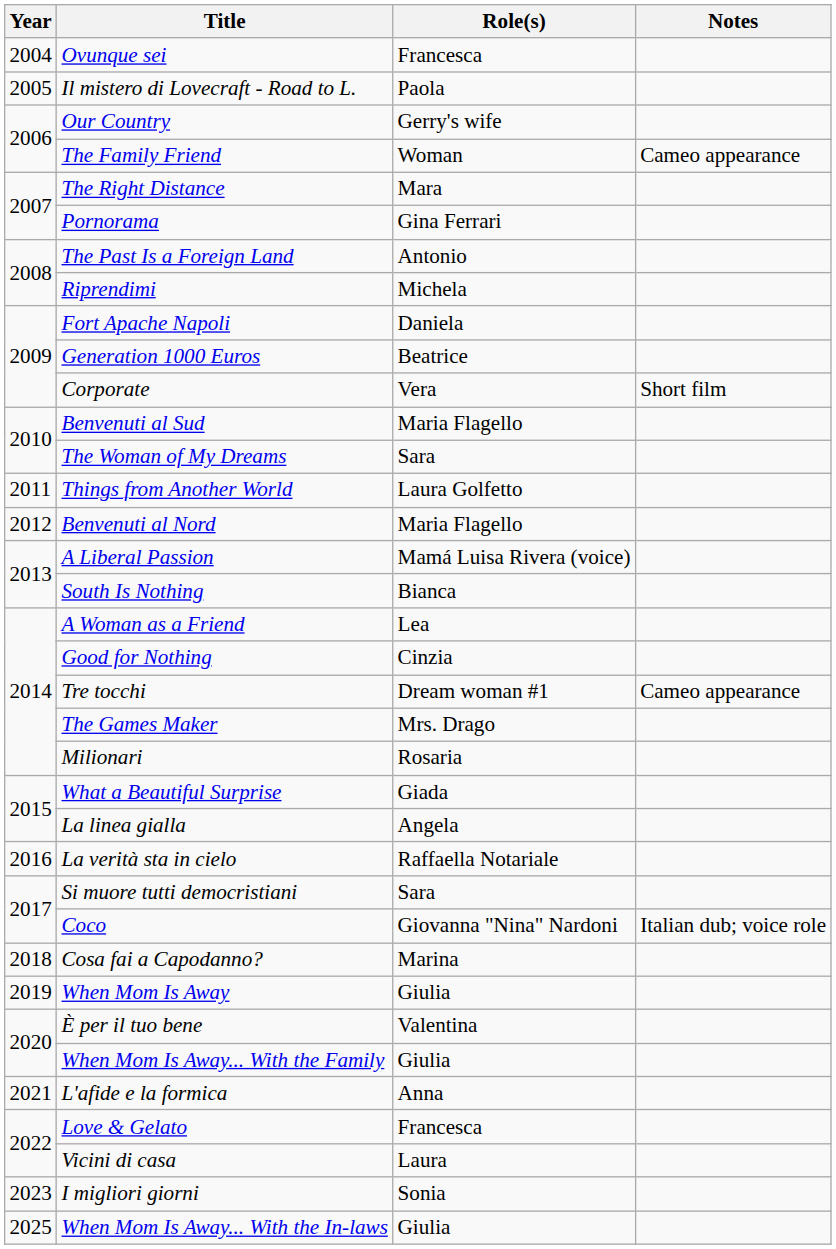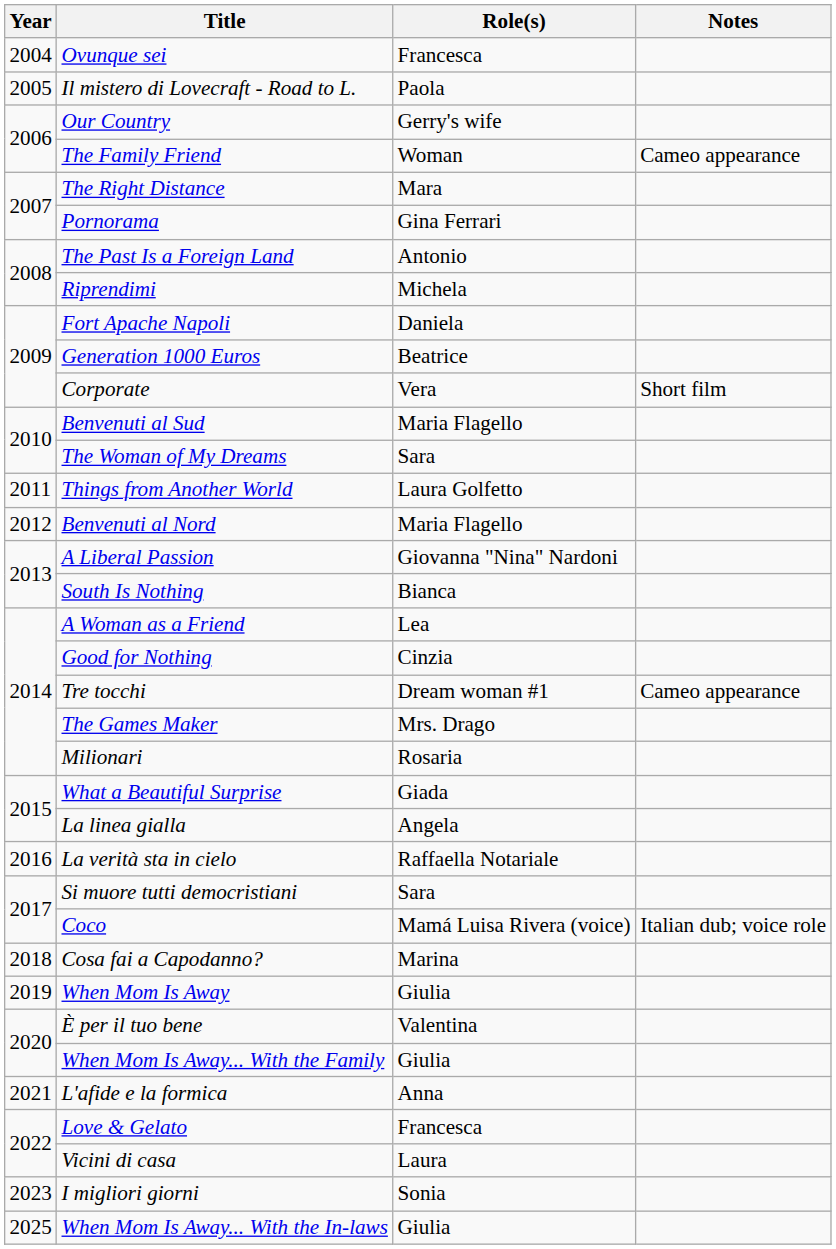 <table class="wikitable plainrowheaders sortable">
 <tr>
 <th scope="col">Year</th>
 <th scope="col">Title</th>
 <th scope="col">Role(s)</th>
 <th scope="col" class="unsortable">Notes</th>
 </tr>
 <tr>
 <td>2004</td>
 <td><em><a href='#'>Ovunque sei</a></em></td>
 <td>Francesca</td>
 <td></td>
 </tr>
 <tr>
 <td>2005</td>
 <td><em>Il mistero di Lovecraft - Road to L.</em></td>
 <td>Paola</td>
 <td></td>
 </tr>
 <tr>
 <td rowspan="2">2006</td>
 <td><em><a href='#'>Our Country</a></em></td>
 <td>Gerry's wife</td>
 <td></td>
 </tr>
 <tr>
 <td><em><a href='#'>The Family Friend</a></em></td>
 <td>Woman</td>
 <td>Cameo appearance</td>
 </tr>
 <tr>
 <td rowspan="2">2007</td>
 <td><em><a href='#'>The Right Distance</a></em></td>
 <td>Mara</td>
 <td></td>
 </tr>
 <tr>
 <td><em><a href='#'>Pornorama</a></em></td>
 <td>Gina Ferrari</td>
 <td></td>
 </tr>
 <tr>
 <td rowspan="2">2008</td>
 <td><em><a href='#'>The Past Is a Foreign Land</a></em></td>
 <td>Antonio</td>
 <td></td>
 </tr>
 <tr>
 <td><em><a href='#'>Riprendimi</a></em></td>
 <td>Michela</td>
 <td></td>
 </tr>
 <tr>
 <td rowspan="3">2009</td>
 <td><em><a href='#'>Fort Apache Napoli</a></em></td>
 <td>Daniela</td>
 <td></td>
 </tr>
 <tr>
 <td><em><a href='#'>Generation 1000 Euros</a></em></td>
 <td>Beatrice</td>
 <td></td>
 </tr>
 <tr>
 <td><em>Corporate</em></td>
 <td>Vera</td>
 <td>Short film</td>
 </tr>
 <tr>
 <td rowspan="2">2010</td>
 <td><em><a href='#'>Benvenuti al Sud</a></em></td>
 <td>Maria Flagello</td>
 <td></td>
 </tr>
 <tr>
 <td><em><a href='#'>The Woman of My Dreams</a></em></td>
 <td>Sara</td>
 <td></td>
 </tr>
 <tr>
 <td>2011</td>
 <td><em><a href='#'>Things from Another World</a></em></td>
 <td>Laura Golfetto</td>
 <td></td>
 </tr>
 <tr>
 <td>2012</td>
 <td><em><a href='#'>Benvenuti al Nord</a></em></td>
 <td>Maria Flagello</td>
 <td></td>
 </tr>
 <tr>
 <td rowspan="2">2013</td>
 <td><em><a href='#'>A Liberal Passion</a></em></td>
-<td>Mamá Luisa Rivera (voice)</td>
+<td>Giovanna "Nina" Nardoni</td>
 <td></td>
 </tr>
 <tr>
 <td><em><a href='#'>South Is Nothing</a></em></td>
 <td>Bianca</td>
 <td></td>
 </tr>
 <tr>
 <td rowspan="5">2014</td>
 <td><em><a href='#'>A Woman as a Friend</a></em></td>
 <td>Lea</td>
 <td></td>
 </tr>
 <tr>
 <td><em><a href='#'>Good for Nothing</a></em></td>
 <td>Cinzia</td>
 <td></td>
 </tr>
 <tr>
 <td><em>Tre tocchi</em></td>
 <td>Dream woman #1</td>
 <td>Cameo appearance</td>
 </tr>
 <tr>
 <td><em><a href='#'>The Games Maker</a></em></td>
 <td>Mrs. Drago</td>
 <td></td>
 </tr>
 <tr>
 <td><em>Milionari</em></td>
 <td>Rosaria</td>
 <td></td>
 </tr>
 <tr>
 <td rowspan="2">2015</td>
 <td><em><a href='#'>What a Beautiful Surprise</a></em></td>
 <td>Giada</td>
 <td></td>
 </tr>
 <tr>
 <td><em>La linea gialla</em></td>
 <td>Angela</td>
 <td></td>
 </tr>
 <tr>
 <td>2016</td>
 <td><em>La verità sta in cielo</em></td>
 <td>Raffaella Notariale</td>
 <td></td>
 </tr>
 <tr>
 <td rowspan="2">2017</td>
 <td><em>Si muore tutti democristiani</em></td>
 <td>Sara</td>
 <td></td>
 </tr>
 <tr>
 <td><em><a href='#'>Coco</a></em></td>
-<td>Giovanna "Nina" Nardoni</td>
+<td>Mamá Luisa Rivera (voice)</td>
 <td>Italian dub; voice role</td>
 </tr>
 <tr>
 <td>2018</td>
 <td><em>Cosa fai a Capodanno?</em></td>
 <td>Marina</td>
 <td></td>
 </tr>
 <tr>
 <td>2019</td>
 <td><em><a href='#'>When Mom Is Away</a></em></td>
 <td>Giulia</td>
 <td></td>
 </tr>
 <tr>
 <td rowspan="2">2020</td>
 <td><em>È per il tuo bene</em></td>
 <td>Valentina</td>
 <td></td>
 </tr>
 <tr>
 <td><em><a href='#'>When Mom Is Away... With the Family</a></em></td>
 <td>Giulia</td>
 <td></td>
 </tr>
 <tr>
 <td>2021</td>
 <td><em>L'afide e la formica</em></td>
 <td>Anna</td>
 <td></td>
 </tr>
 <tr>
 <td rowspan="2">2022</td>
 <td><em><a href='#'>Love & Gelato</a></em></td>
 <td>Francesca</td>
 <td></td>
 </tr>
 <tr>
 <td><em>Vicini di casa</em></td>
 <td>Laura</td>
 <td></td>
 </tr>
 <tr>
 <td>2023</td>
 <td><em>I migliori giorni</em></td>
 <td>Sonia</td>
 <td></td>
 </tr>
 <tr>
 <td>2025</td>
 <td><em><a href='#'>When Mom Is Away... With the In-laws</a></em></td>
 <td>Giulia</td>
 </tr>
 </table>
